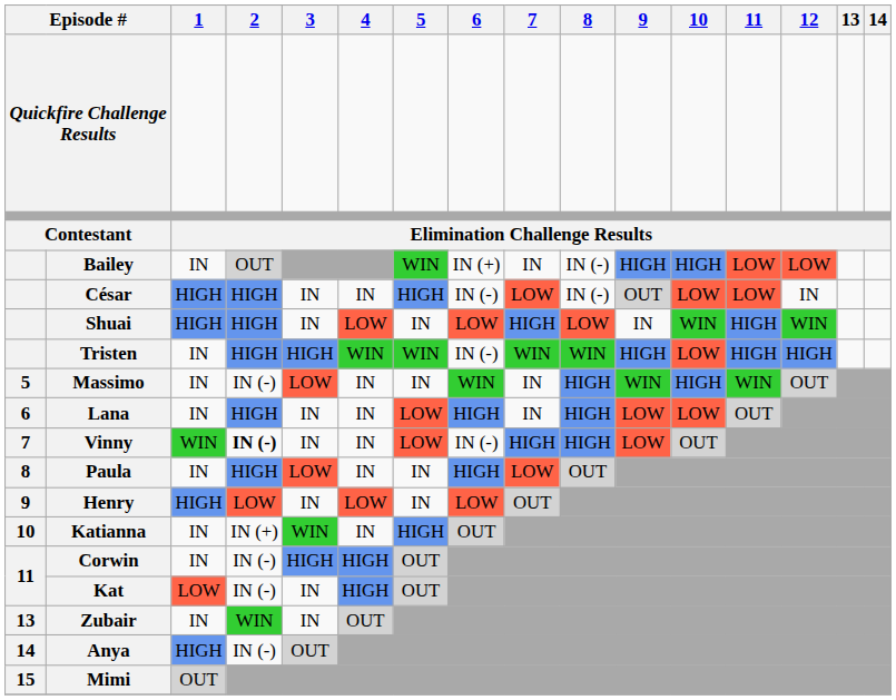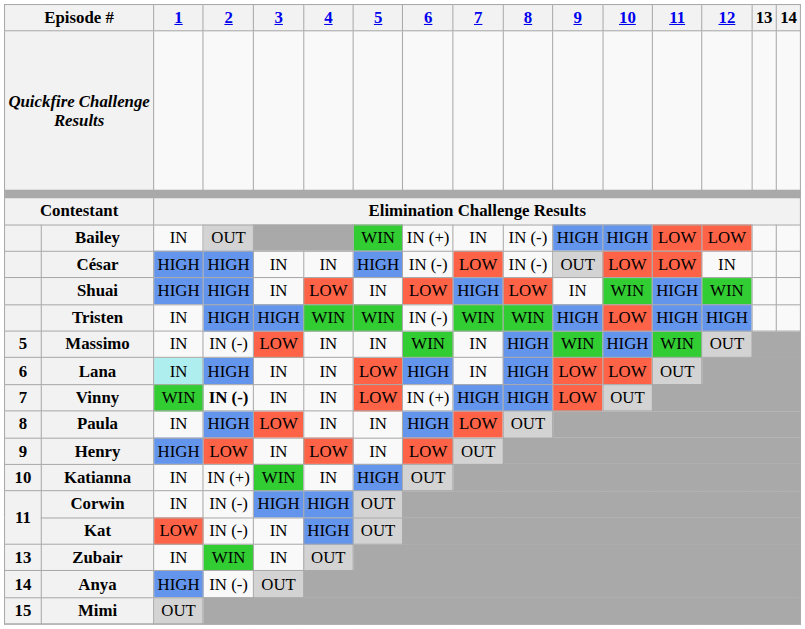 <table class="wikitable nowrap" style="text-align:center; font-size:100%">
 <tr>
 <th colspan=2>Episode #</th>
 <th><a href='#'>1</a></th>
 <th><a href='#'>2</a></th>
 <th><a href='#'>3</a></th>
 <th><a href='#'>4</a></th>
 <th><a href='#'>5</a></th>
 <th><a href='#'>6</a></th>
 <th><a href='#'>7</a></th>
 <th><a href='#'>8</a></th>
 <th><a href='#'>9</a></th>
 <th><a href='#'>10</a></th>
 <th><a href='#'>11</a></th>
 <th><a href='#'>12</a></th>
 <th>13</th>
 <th>14</th>
 </tr>
 <tr>
 <th colspan=2><em>Quickfire Challenge<br>Results</em></th>
 <td><br><br><br><br><br><br><br><br></td>
 <td><br><br><br><br><br></td>
 <td><br><br><br><br><br></td>
 <td><br><br><br><br><br></td>
 <td></td>
 <td><br><br><br><br><br><br></td>
 <td><br><br><br><br><br></td>
 <td></td>
 <td><br><br><br><br><br><br></td>
 <td><br><br><br><br><br><br></td>
 <td><br><br><br><br><br></td>
 <td></td>
 <td></td>
 <td></td>
 </tr>
 <tr>
 <td colspan="16" style="background:darkgrey"></td>
 </tr>
 <tr>
 <th colspan=2>Contestant</th>
 <th colspan="14">Elimination Challenge Results</th>
 </tr>
 <tr>
 <th></th>
 <th>Bailey</th>
 <td>IN</td>
 <td style="background:lightgrey">OUT</td>
 <td style="background:darkgrey" colspan="2"></td>
 <td style="background:limegreen">WIN</td>
 <td>IN (+)</td>
 <td>IN</td>
 <td>IN (-)</td>
 <td style="background:cornflowerblue">HIGH</td>
 <td style="background:cornflowerblue">HIGH</td>
 <td style="background:tomato">LOW</td>
 <td style="background:tomato">LOW</td>
 <td></td>
 <td></td>
 </tr>
 <tr>
 <th></th>
 <th>César</th>
 <td style="background:cornflowerblue">HIGH</td>
 <td style="background:cornflowerblue">HIGH</td>
 <td>IN</td>
 <td>IN</td>
 <td style="background:cornflowerblue">HIGH</td>
 <td>IN (-)</td>
 <td style="background:tomato">LOW</td>
 <td>IN (-)</td>
 <td style="background:lightgrey">OUT</td>
 <td style="background:tomato">LOW</td>
 <td style="background:tomato">LOW</td>
 <td>IN</td>
 <td></td>
 <td></td>
 </tr>
 <tr>
 <th></th>
 <th>Shuai</th>
 <td style="background:cornflowerblue">HIGH</td>
 <td style="background:cornflowerblue">HIGH</td>
 <td>IN</td>
 <td style="background:tomato">LOW</td>
 <td>IN</td>
 <td style="background:tomato">LOW</td>
 <td style="background:cornflowerblue">HIGH</td>
 <td style="background:tomato">LOW</td>
 <td>IN</td>
 <td style="background:limegreen">WIN</td>
 <td style="background:cornflowerblue">HIGH</td>
 <td style="background:limegreen">WIN</td>
 <td></td>
 <td></td>
 </tr>
 <tr>
 <th></th>
 <th>Tristen</th>
 <td>IN</td>
 <td style="background:cornflowerblue">HIGH</td>
 <td style="background:cornflowerblue">HIGH</td>
 <td style="background:limegreen">WIN</td>
 <td style="background:limegreen">WIN</td>
 <td>IN (-)</td>
 <td style="background:limegreen">WIN</td>
 <td style="background:limegreen">WIN</td>
 <td style="background:cornflowerblue">HIGH</td>
 <td style="background:tomato">LOW</td>
 <td style="background:cornflowerblue">HIGH</td>
 <td style="background:cornflowerblue">HIGH</td>
 <td></td>
 <td></td>
 </tr>
 <tr>
 <th>5</th>
 <th>Massimo</th>
 <td>IN</td>
 <td>IN (-)</td>
 <td style="background:tomato">LOW</td>
 <td>IN</td>
 <td>IN</td>
 <td style="background:limegreen">WIN</td>
 <td>IN</td>
 <td style="background:cornflowerblue">HIGH</td>
 <td style="background:limegreen">WIN</td>
 <td style="background:cornflowerblue">HIGH</td>
 <td style="background:limegreen">WIN</td>
 <td style="background:lightgrey">OUT</td>
 <td style="background:darkgrey" colspan="2"></td>
 </tr>
 <tr>
 <th>6</th>
 <th>Lana</th>
-<td>IN</td>
+<td style="background: paleturquoise;">IN</td>
 <td style="background:cornflowerblue">HIGH</td>
 <td>IN</td>
 <td>IN</td>
 <td style="background:tomato">LOW</td>
 <td style="background:cornflowerblue">HIGH</td>
 <td>IN</td>
 <td style="background:cornflowerblue">HIGH</td>
 <td style="background:tomato">LOW</td>
 <td style="background:tomato">LOW</td>
 <td style="background:lightgrey">OUT</td>
 <td style="background:darkgrey" colspan="3"></td>
 </tr>
 <tr>
 <th>7</th>
 <th>Vinny</th>
 <td style="background:limegreen">WIN</td>
 <td><strong>IN (-)</strong></td>
 <td>IN</td>
 <td>IN</td>
 <td style="background:tomato">LOW</td>
-<td>IN (-)</td>
+<td>IN (+)</td>
 <td style="background:cornflowerblue">HIGH</td>
 <td style="background:cornflowerblue">HIGH</td>
 <td style="background:tomato">LOW</td>
 <td style="background:lightgrey">OUT</td>
 <td style="background:darkgrey" colspan="4"></td>
 </tr>
 <tr>
 <th>8</th>
 <th>Paula</th>
 <td>IN</td>
 <td style="background:cornflowerblue">HIGH</td>
 <td style="background:tomato">LOW</td>
 <td>IN</td>
 <td>IN</td>
 <td style="background:cornflowerblue">HIGH</td>
 <td style="background:tomato">LOW</td>
 <td style="background:lightgrey">OUT</td>
 <td style="background:darkgrey" colspan="6"></td>
 </tr>
 <tr>
 <th>9</th>
 <th>Henry</th>
 <td style="background:cornflowerblue">HIGH</td>
 <td style="background:tomato">LOW</td>
 <td>IN</td>
 <td style="background:tomato">LOW</td>
 <td>IN</td>
 <td style="background:tomato">LOW</td>
 <td style="background:lightgrey">OUT</td>
 <td style="background:darkgrey" colspan="7"></td>
 </tr>
 <tr>
 <th>10</th>
 <th>Katianna</th>
 <td>IN</td>
 <td>IN (+)</td>
 <td style="background:limegreen">WIN</td>
 <td>IN</td>
 <td style="background:cornflowerblue">HIGH</td>
 <td style="background:lightgrey">OUT</td>
 <td style="background:darkgrey" colspan="8"></td>
 </tr>
 <tr>
 <th rowspan=2>11</th>
 <th>Corwin</th>
 <td>IN</td>
 <td>IN (-)</td>
 <td style="background:cornflowerblue">HIGH</td>
 <td style="background:cornflowerblue">HIGH</td>
 <td style="background:lightgrey">OUT</td>
 <td style="background:darkgrey" colspan="9"></td>
 </tr>
 <tr>
 <th>Kat</th>
 <td style="background:tomato">LOW</td>
 <td>IN (-)</td>
 <td>IN</td>
 <td style="background:cornflowerblue">HIGH</td>
 <td style="background:lightgrey">OUT</td>
 <td style="background:darkgrey" colspan="9"></td>
 </tr>
 <tr>
 <th>13</th>
 <th>Zubair</th>
 <td>IN</td>
 <td style="background:limegreen">WIN</td>
 <td>IN</td>
 <td style="background:lightgrey">OUT</td>
 <td style="background:darkgrey" colspan="10"></td>
 </tr>
 <tr>
 <th>14</th>
 <th>Anya</th>
 <td style="background:cornflowerblue">HIGH</td>
 <td>IN (-)</td>
 <td style="background:lightgrey">OUT</td>
 <td style="background:darkgrey" colspan="11"></td>
 </tr>
 <tr>
 <th>15</th>
 <th>Mimi</th>
 <td style="background:lightgrey">OUT</td>
 <td style="background:darkgrey" colspan="13"></td>
 </tr>
 <tr>
 </tr>
 </table>
